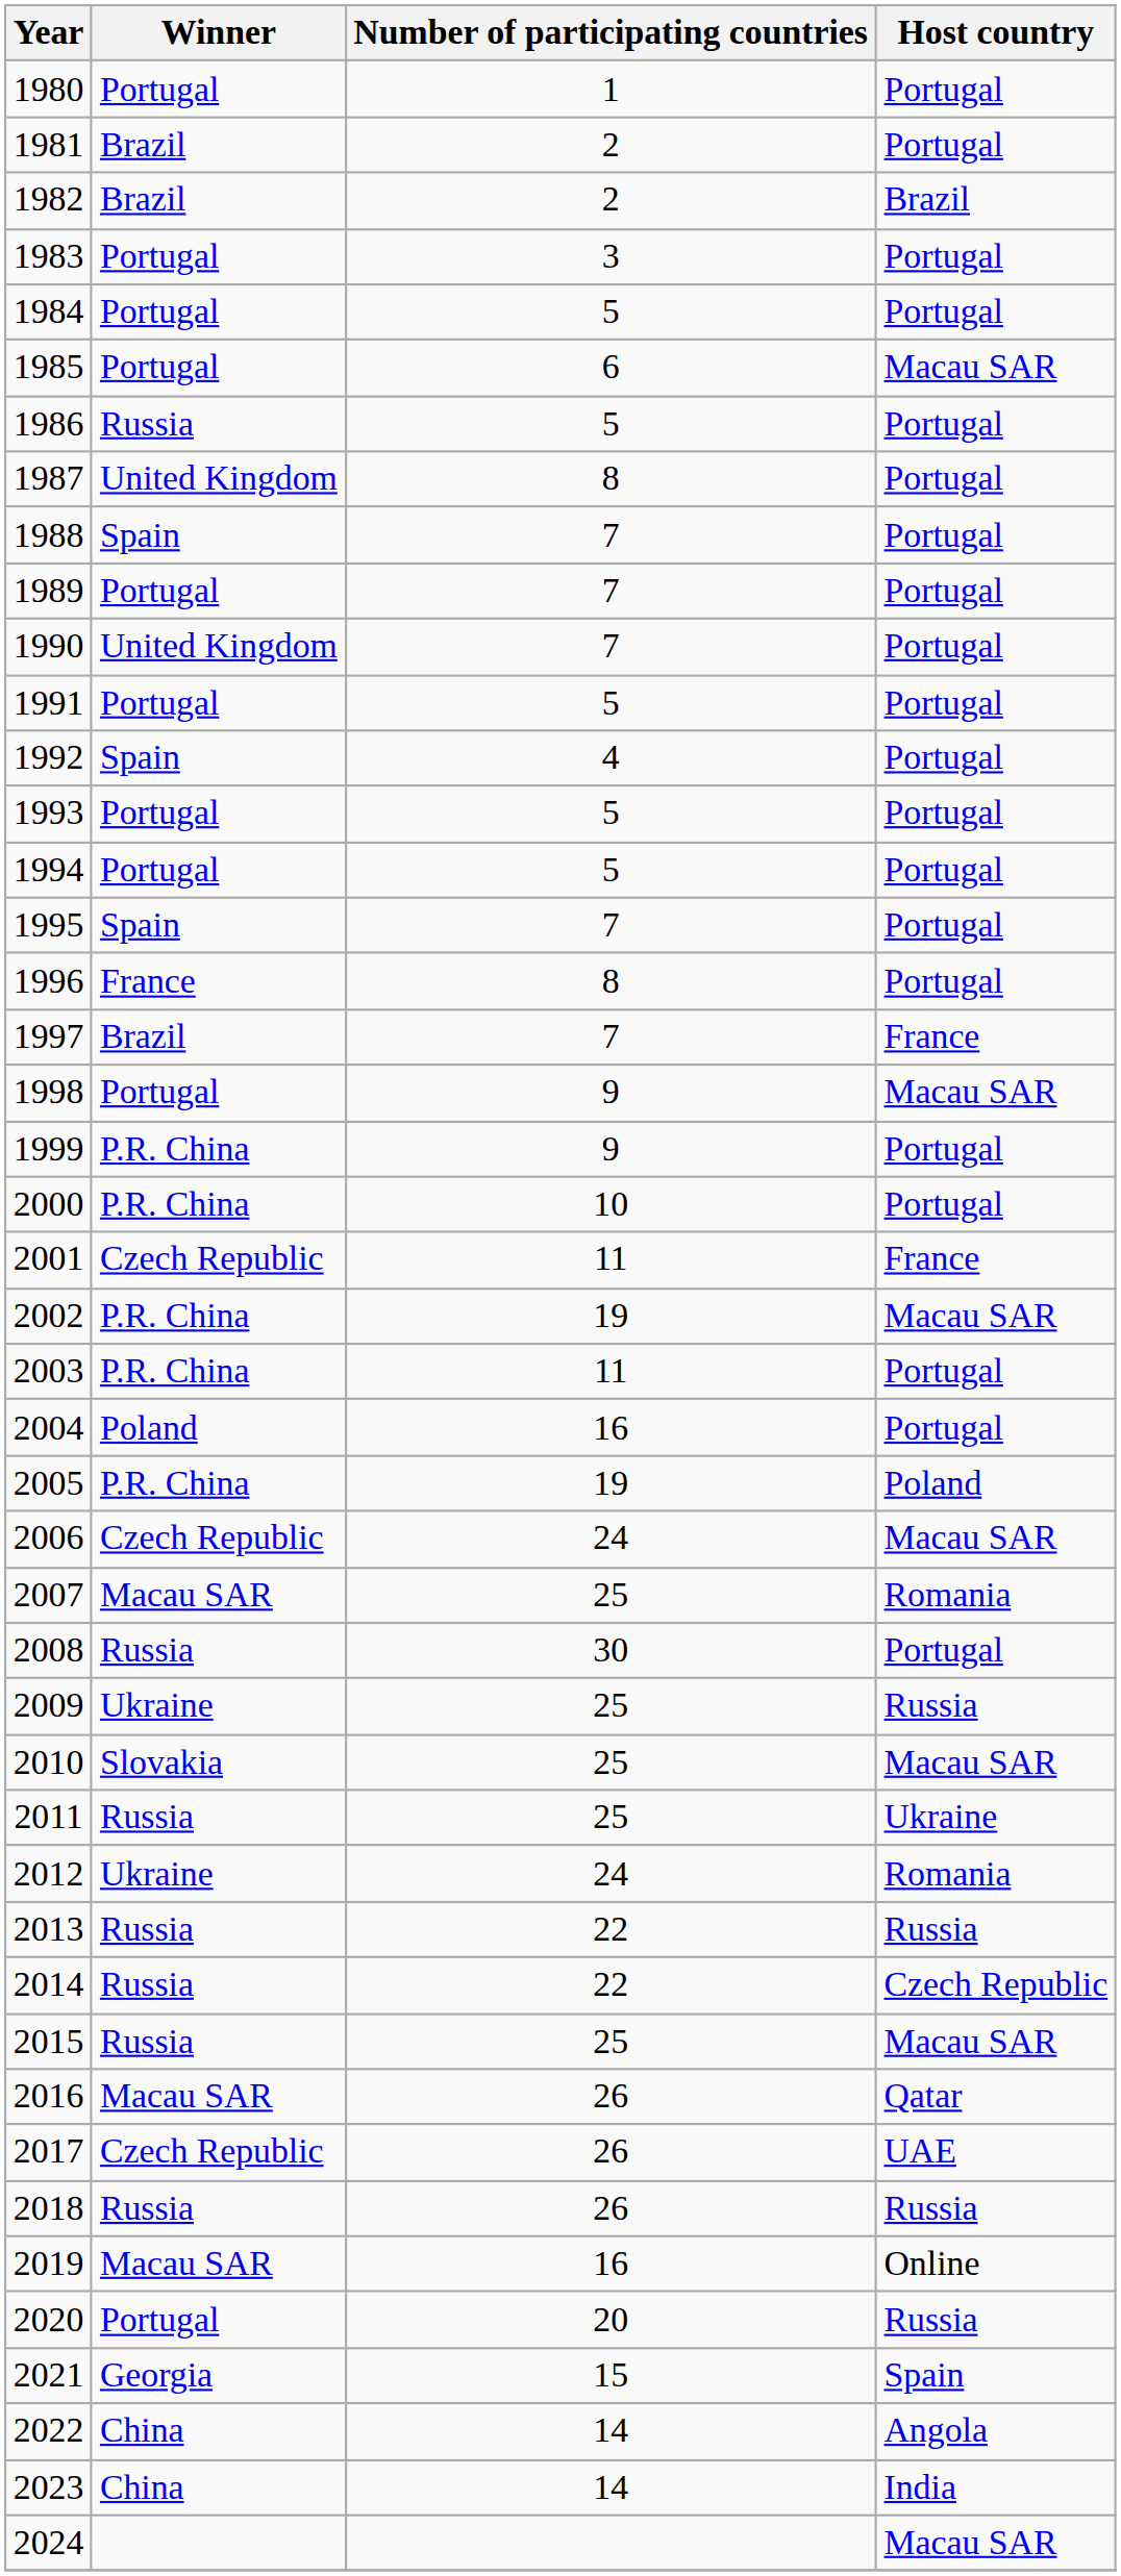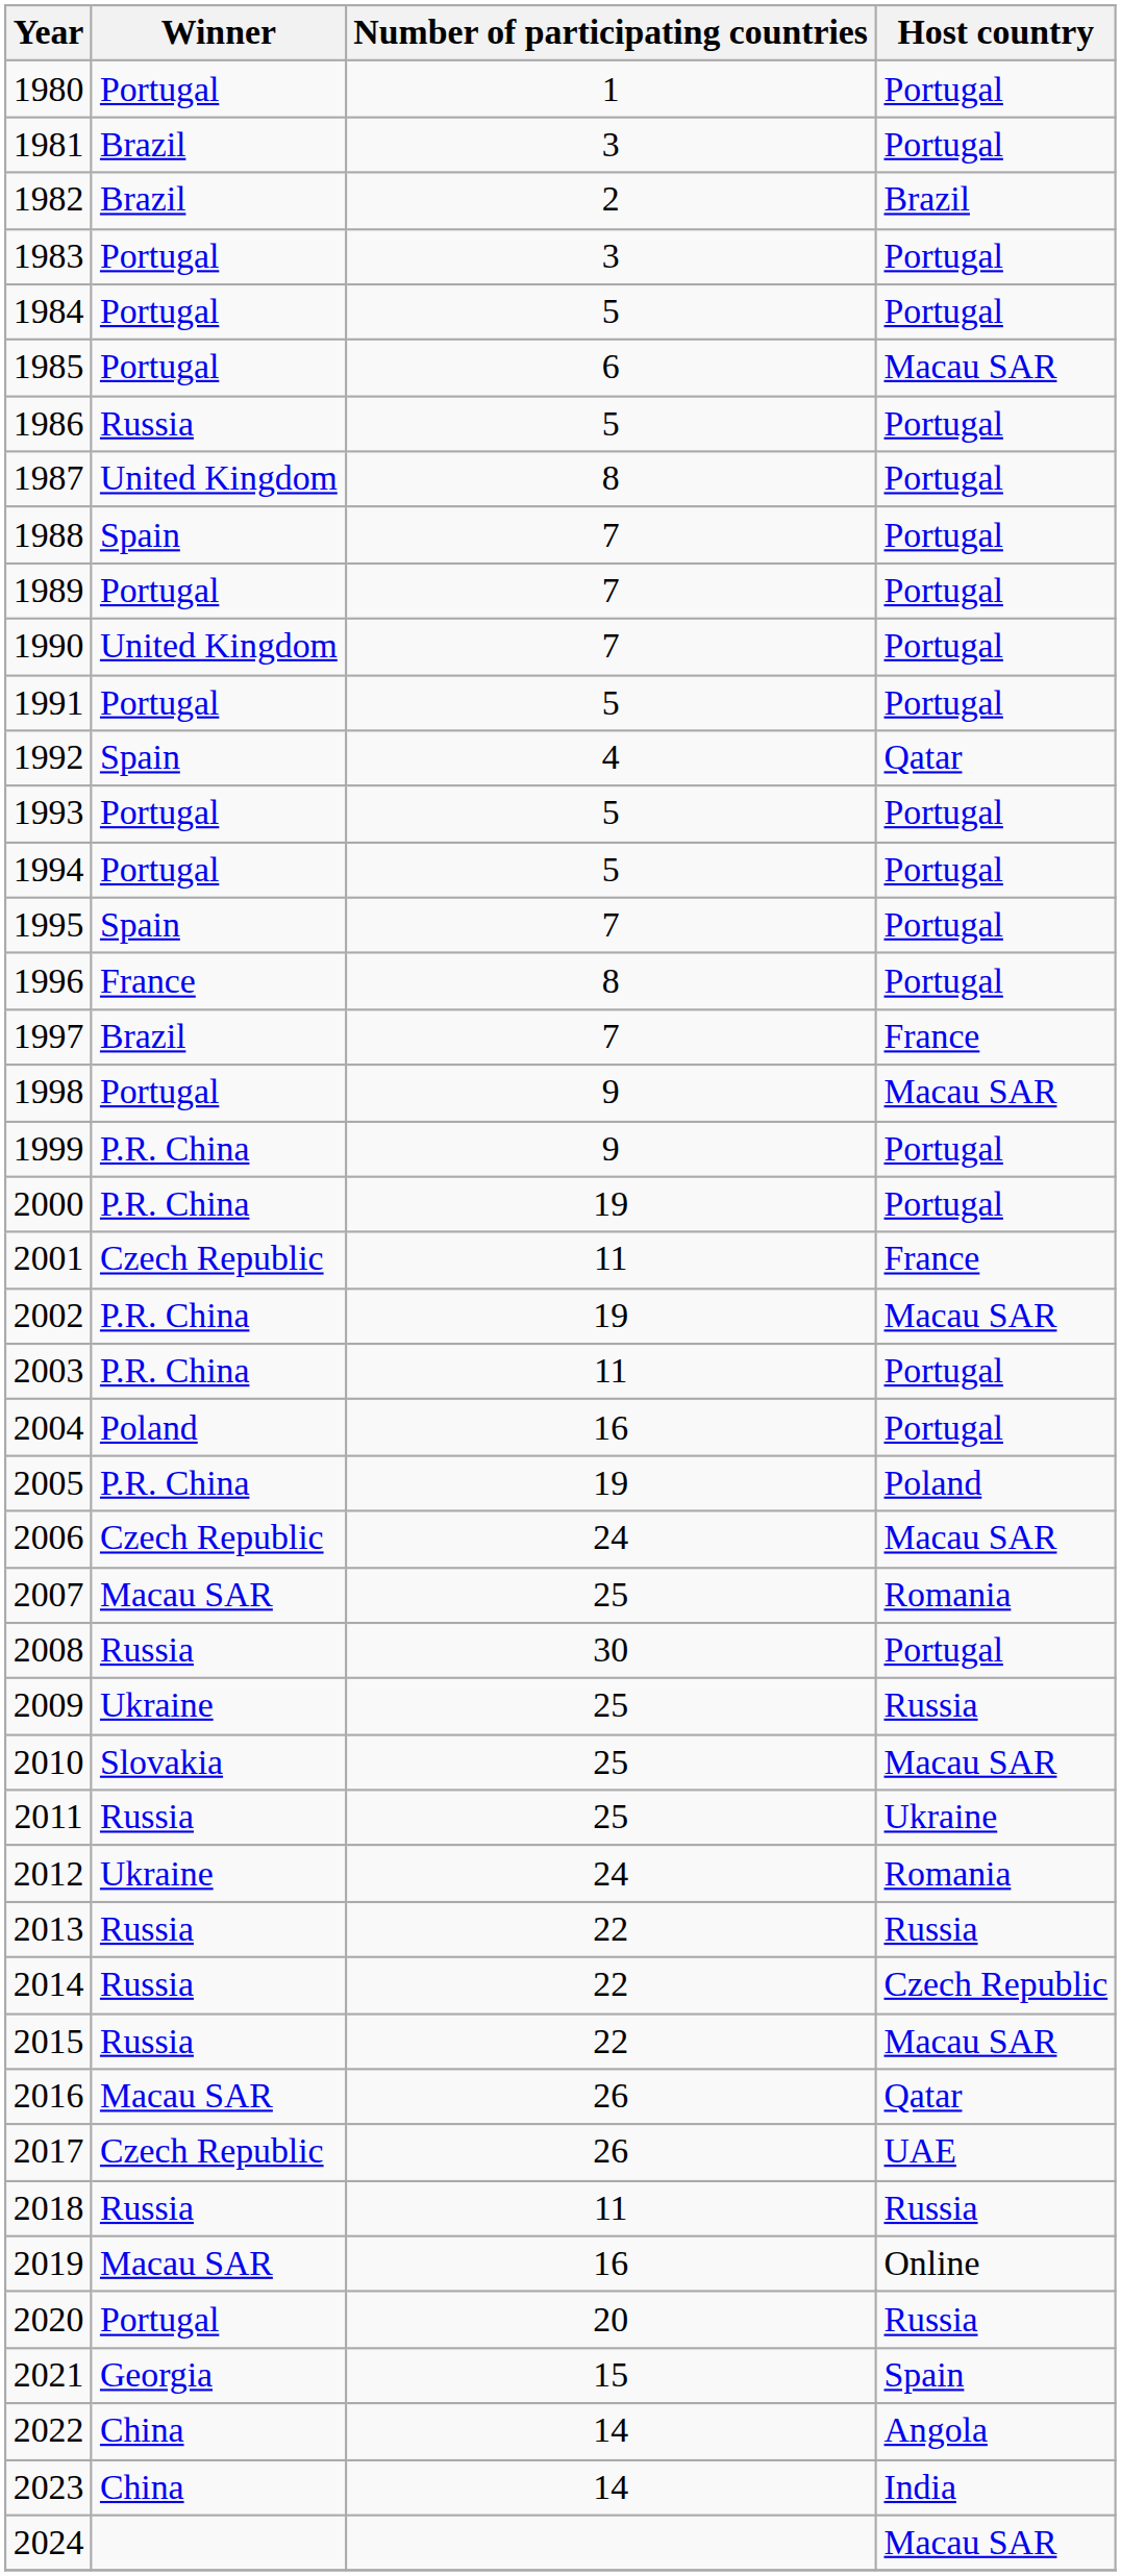 <table class="wikitable" style="text-align:center;margin-left:0">
 <tr>
 <th>Year</th>
 <th>Winner</th>
 <th>Number of participating countries</th>
 <th>Host country</th>
 </tr>
 <tr>
 <td>1980</td>
 <td style="text-align:left;"> <a href='#'>Portugal</a></td>
 <td>1</td>
 <td style="text-align:left;"> <a href='#'>Portugal</a></td>
 </tr>
 <tr>
 <td>1981</td>
 <td style="text-align:left;"> <a href='#'>Brazil</a></td>
-<td>2</td>
+<td>3</td>
 <td style="text-align:left;"> <a href='#'>Portugal</a></td>
 </tr>
 <tr>
 <td>1982</td>
 <td style="text-align:left;"> <a href='#'>Brazil</a></td>
 <td>2</td>
 <td style="text-align:left;"> <a href='#'>Brazil</a></td>
 </tr>
 <tr>
 <td>1983</td>
 <td style="text-align:left;"> <a href='#'>Portugal</a></td>
 <td>3</td>
 <td style="text-align:left;"> <a href='#'>Portugal</a></td>
 </tr>
 <tr>
 <td>1984</td>
 <td style="text-align:left;"> <a href='#'>Portugal</a></td>
 <td>5</td>
 <td style="text-align:left;"> <a href='#'>Portugal</a></td>
 </tr>
 <tr>
 <td>1985</td>
 <td style="text-align:left;"> <a href='#'>Portugal</a></td>
 <td>6</td>
 <td style="text-align:left;"> <a href='#'>Macau SAR</a></td>
 </tr>
 <tr>
 <td>1986</td>
 <td style="text-align:left;"> <a href='#'>Russia</a></td>
 <td>5</td>
 <td style="text-align:left;"> <a href='#'>Portugal</a></td>
 </tr>
 <tr>
 <td>1987</td>
 <td style="text-align:left;"> <a href='#'>United Kingdom</a></td>
 <td>8</td>
 <td style="text-align:left;"> <a href='#'>Portugal</a></td>
 </tr>
 <tr>
 <td>1988</td>
 <td style="text-align:left;"> <a href='#'>Spain</a></td>
 <td>7</td>
 <td style="text-align:left;"> <a href='#'>Portugal</a></td>
 </tr>
 <tr>
 <td>1989</td>
 <td style="text-align:left;"> <a href='#'>Portugal</a></td>
 <td>7</td>
 <td style="text-align:left;"> <a href='#'>Portugal</a></td>
 </tr>
 <tr>
 <td>1990</td>
 <td style="text-align:left;"> <a href='#'>United Kingdom</a></td>
 <td>7</td>
 <td style="text-align:left;"> <a href='#'>Portugal</a></td>
 </tr>
 <tr>
 <td>1991</td>
 <td style="text-align:left;"> <a href='#'>Portugal</a></td>
 <td>5</td>
 <td style="text-align:left;"> <a href='#'>Portugal</a></td>
 </tr>
 <tr>
 <td>1992</td>
 <td style="text-align:left;"> <a href='#'>Spain</a></td>
 <td>4</td>
-<td style="text-align:left;"> <a href='#'>Portugal</a></td>
+<td style="text-align:left;"> <a href='#'>Qatar</a></td>
 </tr>
 <tr>
 <td>1993</td>
 <td style="text-align:left;"> <a href='#'>Portugal</a></td>
 <td>5</td>
 <td style="text-align:left;"> <a href='#'>Portugal</a></td>
 </tr>
 <tr>
 <td>1994</td>
 <td style="text-align:left;"> <a href='#'>Portugal</a></td>
 <td>5</td>
 <td style="text-align:left;"> <a href='#'>Portugal</a></td>
 </tr>
 <tr>
 <td>1995</td>
 <td style="text-align:left;"> <a href='#'>Spain</a></td>
 <td>7</td>
 <td style="text-align:left;"> <a href='#'>Portugal</a></td>
 </tr>
 <tr>
 <td>1996</td>
 <td style="text-align:left;"> <a href='#'>France</a></td>
 <td>8</td>
 <td style="text-align:left;"> <a href='#'>Portugal</a></td>
 </tr>
 <tr>
 <td>1997</td>
 <td style="text-align:left;"> <a href='#'>Brazil</a></td>
 <td>7</td>
 <td style="text-align:left;"> <a href='#'>France</a></td>
 </tr>
 <tr>
 <td>1998</td>
 <td style="text-align:left;"> <a href='#'>Portugal</a></td>
 <td>9</td>
 <td style="text-align:left;"> <a href='#'>Macau SAR</a></td>
 </tr>
 <tr>
 <td>1999</td>
 <td style="text-align:left;"> <a href='#'>P.R. China</a></td>
 <td>9</td>
 <td style="text-align:left;"> <a href='#'>Portugal</a></td>
 </tr>
 <tr>
 <td>2000</td>
 <td style="text-align:left;"> <a href='#'>P.R. China</a></td>
-<td>10</td>
+<td>19</td>
 <td style="text-align:left;"> <a href='#'>Portugal</a></td>
 </tr>
 <tr>
 <td>2001</td>
 <td style="text-align:left;"> <a href='#'>Czech Republic</a></td>
 <td>11</td>
 <td style="text-align:left;"> <a href='#'>France</a></td>
 </tr>
 <tr>
 <td>2002</td>
 <td style="text-align:left;"> <a href='#'>P.R. China</a></td>
 <td>19</td>
 <td style="text-align:left;"> <a href='#'>Macau SAR</a></td>
 </tr>
 <tr>
 <td>2003</td>
 <td style="text-align:left;"> <a href='#'>P.R. China</a></td>
 <td>11</td>
 <td style="text-align:left;"> <a href='#'>Portugal</a></td>
 </tr>
 <tr>
 <td>2004</td>
 <td style="text-align:left;"> <a href='#'>Poland</a></td>
 <td>16</td>
 <td style="text-align:left;"> <a href='#'>Portugal</a></td>
 </tr>
 <tr>
 <td>2005</td>
 <td style="text-align:left;"> <a href='#'>P.R. China</a></td>
 <td>19</td>
 <td style="text-align:left;"> <a href='#'>Poland</a></td>
 </tr>
 <tr>
 <td>2006</td>
 <td style="text-align:left;"> <a href='#'>Czech Republic</a></td>
 <td>24</td>
 <td style="text-align:left;"> <a href='#'>Macau SAR</a></td>
 </tr>
 <tr>
 <td>2007</td>
 <td style="text-align:left;"> <a href='#'>Macau SAR</a></td>
 <td>25</td>
 <td style="text-align:left;"> <a href='#'>Romania</a></td>
 </tr>
 <tr>
 <td>2008</td>
 <td style="text-align:left;"> <a href='#'>Russia</a></td>
 <td>30</td>
 <td style="text-align:left;"> <a href='#'>Portugal</a></td>
 </tr>
 <tr>
 <td>2009</td>
 <td style="text-align:left;"> <a href='#'>Ukraine</a></td>
 <td>25</td>
 <td style="text-align:left;"> <a href='#'>Russia</a></td>
 </tr>
 <tr>
 <td>2010</td>
 <td style="text-align:left;"> <a href='#'>Slovakia</a></td>
 <td>25</td>
 <td style="text-align:left;"> <a href='#'>Macau SAR</a></td>
 </tr>
 <tr>
 <td>2011</td>
 <td style="text-align:left;"> <a href='#'>Russia</a></td>
 <td>25</td>
 <td style="text-align:left;"> <a href='#'>Ukraine</a></td>
 </tr>
 <tr>
 <td>2012</td>
 <td style="text-align:left;"> <a href='#'>Ukraine</a></td>
 <td>24</td>
 <td style="text-align:left;"> <a href='#'>Romania</a></td>
 </tr>
 <tr>
 <td>2013</td>
 <td style="text-align:left;"> <a href='#'>Russia</a></td>
 <td>22</td>
 <td style="text-align:left;"> <a href='#'>Russia</a></td>
 </tr>
 <tr>
 <td>2014</td>
 <td style="text-align:left;"> <a href='#'>Russia</a></td>
 <td>22</td>
 <td style="text-align:left;"><a href='#'>Czech Republic</a></td>
 </tr>
 <tr>
 <td>2015</td>
 <td style="text-align:left;"> <a href='#'>Russia</a></td>
-<td>25</td>
+<td>22</td>
 <td style="text-align:left;"> <a href='#'>Macau SAR</a></td>
 </tr>
 <tr>
 <td>2016</td>
 <td style="text-align:left;"> <a href='#'>Macau SAR</a></td>
 <td>26</td>
 <td style="text-align:left;"> <a href='#'>Qatar</a></td>
 </tr>
 <tr>
 <td>2017</td>
 <td style="text-align:left;"> <a href='#'>Czech Republic</a></td>
 <td>26</td>
 <td style="text-align:left;"> <a href='#'>UAE</a></td>
 </tr>
 <tr>
 <td>2018</td>
 <td style="text-align:left;"> <a href='#'>Russia</a></td>
-<td>26</td>
+<td>11</td>
 <td style="text-align:left;"> <a href='#'>Russia</a></td>
 </tr>
 <tr>
 <td>2019</td>
 <td style="text-align:left;"> <a href='#'>Macau SAR</a></td>
 <td>16</td>
 <td style="text-align:left;">Online</td>
 </tr>
 <tr>
 <td>2020</td>
 <td style="text-align:left;"> <a href='#'>Portugal</a></td>
 <td>20</td>
 <td style="text-align:left;"> <a href='#'>Russia</a></td>
 </tr>
 <tr>
 <td>2021</td>
 <td style="text-align:left;"> <a href='#'>Georgia</a></td>
 <td>15</td>
 <td style="text-align:left;"> <a href='#'>Spain</a></td>
 </tr>
 <tr>
 <td>2022</td>
 <td style="text-align:left;"> <a href='#'>China</a></td>
 <td>14</td>
 <td style="text-align:left;"> <a href='#'>Angola</a></td>
 </tr>
 <tr>
 <td>2023</td>
 <td style="text-align:left;"> <a href='#'>China</a></td>
 <td>14</td>
 <td style="text-align:left;"> <a href='#'>India</a></td>
 </tr>
 <tr>
 <td>2024</td>
 <td></td>
 <td></td>
 <td style="text-align:left;"> <a href='#'>Macau SAR</a></td>
 </tr>
 <tr>
 </tr>
 </table>
